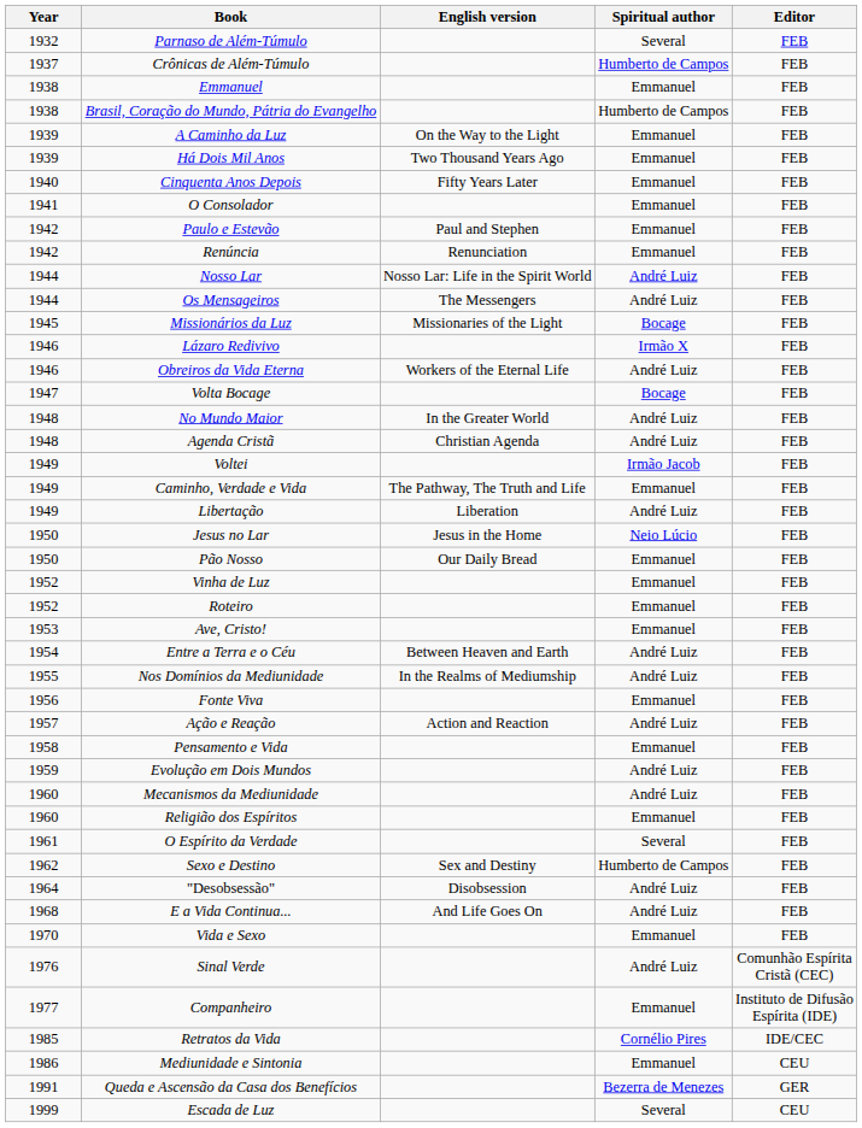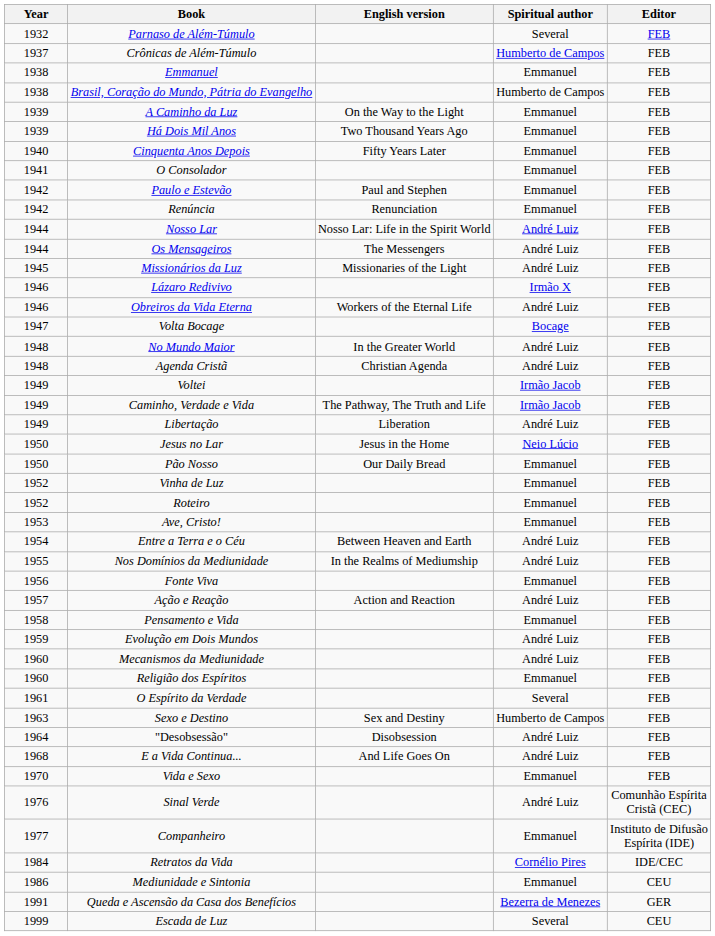 <table class="wikitable" style="text-align: center;">
 <tr>
 <th width=75px>Year</th>
 <th width=auto>Book</th>
 <th width=auto>English version</th>
 <th width=auto>Spiritual author</th>
 <th width=auto>Editor</th>
 </tr>
 <tr>
 <td>1932</td>
 <td><em><a href='#'>Parnaso de Além-Túmulo</a></em></td>
 <td></td>
 <td>Several</td>
 <td><a href='#'>FEB</a></td>
 </tr>
 <tr>
 <td>1937</td>
 <td><em>Crônicas de Além-Túmulo</em></td>
 <td></td>
 <td><a href='#'>Humberto de Campos</a></td>
 <td>FEB</td>
 </tr>
 <tr>
 <td>1938</td>
 <td><em><a href='#'>Emmanuel</a></em></td>
 <td></td>
 <td>Emmanuel</td>
 <td>FEB</td>
 </tr>
 <tr>
 <td>1938</td>
 <td><em><a href='#'>Brasil, Coração do Mundo, Pátria do Evangelho</a></em></td>
 <td></td>
 <td>Humberto de Campos</td>
 <td>FEB</td>
 </tr>
 <tr>
 <td>1939</td>
 <td><em><a href='#'>A Caminho da Luz</a></em></td>
 <td>On the Way to the Light</td>
 <td>Emmanuel</td>
 <td>FEB</td>
 </tr>
 <tr>
 <td>1939</td>
 <td><em><a href='#'>Há Dois Mil Anos</a></em></td>
 <td>Two Thousand Years Ago</td>
 <td>Emmanuel</td>
 <td>FEB</td>
 </tr>
 <tr>
 <td>1940</td>
 <td><em><a href='#'>Cinquenta Anos Depois</a></em></td>
 <td>Fifty Years Later</td>
 <td>Emmanuel</td>
 <td>FEB</td>
 </tr>
 <tr>
 <td>1941</td>
 <td><em>O Consolador</em></td>
 <td></td>
 <td>Emmanuel</td>
 <td>FEB</td>
 </tr>
 <tr>
 <td>1942</td>
 <td><em><a href='#'>Paulo e Estevão</a></em></td>
 <td>Paul and Stephen</td>
 <td>Emmanuel</td>
 <td>FEB</td>
 </tr>
 <tr>
 <td>1942</td>
 <td><em>Renúncia</em></td>
 <td>Renunciation</td>
 <td>Emmanuel</td>
 <td>FEB</td>
 </tr>
 <tr>
 <td>1944</td>
 <td><em><a href='#'>Nosso Lar</a></em></td>
 <td>Nosso Lar: Life in the Spirit World</td>
 <td><a href='#'>André Luiz</a></td>
 <td>FEB</td>
 </tr>
 <tr>
 <td>1944</td>
 <td><em><a href='#'>Os Mensageiros</a></em></td>
 <td>The Messengers</td>
 <td>André Luiz</td>
 <td>FEB</td>
 </tr>
 <tr>
 <td>1945</td>
 <td><em><a href='#'>Missionários da Luz</a></em></td>
 <td>Missionaries of the Light</td>
-<td><a href='#'>Bocage</a></td>
+<td>André Luiz</td>
 <td>FEB</td>
 </tr>
 <tr>
 <td>1946</td>
 <td><em><a href='#'>Lázaro Redivivo</a></em></td>
 <td></td>
 <td><a href='#'>Irmão X</a></td>
 <td>FEB</td>
 </tr>
 <tr>
 <td>1946</td>
 <td><em><a href='#'>Obreiros da Vida Eterna</a></em></td>
 <td>Workers of the Eternal Life</td>
 <td>André Luiz</td>
 <td>FEB</td>
 </tr>
 <tr>
 <td>1947</td>
 <td><em>Volta Bocage</em></td>
 <td></td>
 <td><a href='#'>Bocage</a></td>
 <td>FEB</td>
 </tr>
 <tr>
 <td>1948</td>
 <td><em><a href='#'>No Mundo Maior</a></em></td>
 <td>In the Greater World</td>
 <td>André Luiz</td>
 <td>FEB</td>
 </tr>
 <tr>
 <td>1948</td>
 <td><em>Agenda Cristã</em></td>
 <td>Christian Agenda</td>
 <td>André Luiz</td>
 <td>FEB</td>
 </tr>
 <tr>
 <td>1949</td>
 <td><em>Voltei</em></td>
 <td></td>
 <td><a href='#'>Irmão Jacob</a></td>
 <td>FEB</td>
 </tr>
 <tr>
 <td>1949</td>
 <td><em>Caminho, Verdade e Vida</em></td>
 <td>The Pathway, The Truth and Life</td>
-<td>Emmanuel</td>
+<td><a href='#'>Irmão Jacob</a></td>
 <td>FEB</td>
 </tr>
 <tr>
 <td>1949</td>
 <td><em>Libertação</em></td>
 <td>Liberation</td>
 <td>André Luiz</td>
 <td>FEB</td>
 </tr>
 <tr>
 <td>1950</td>
 <td><em>Jesus no Lar</em></td>
 <td>Jesus in the Home</td>
 <td><a href='#'>Neio Lúcio</a></td>
 <td>FEB</td>
 </tr>
 <tr>
 <td>1950</td>
 <td><em>Pão Nosso</em></td>
 <td>Our Daily Bread</td>
 <td>Emmanuel</td>
 <td>FEB</td>
 </tr>
 <tr>
 <td>1952</td>
 <td><em>Vinha de Luz</em></td>
 <td></td>
 <td>Emmanuel</td>
 <td>FEB</td>
 </tr>
 <tr>
 <td>1952</td>
 <td><em>Roteiro</em></td>
 <td></td>
 <td>Emmanuel</td>
 <td>FEB</td>
 </tr>
 <tr>
 <td>1953</td>
 <td><em>Ave, Cristo!</em></td>
 <td></td>
 <td>Emmanuel</td>
 <td>FEB</td>
 </tr>
 <tr>
 <td>1954</td>
 <td><em>Entre a Terra e o Céu</em></td>
 <td>Between Heaven and Earth</td>
 <td>André Luiz</td>
 <td>FEB</td>
 </tr>
 <tr>
 <td>1955</td>
 <td><em>Nos Domínios da Mediunidade</em></td>
 <td>In the Realms of Mediumship</td>
 <td>André Luiz</td>
 <td>FEB</td>
 </tr>
 <tr>
 <td>1956</td>
 <td><em>Fonte Viva</em></td>
 <td></td>
 <td>Emmanuel</td>
 <td>FEB</td>
 </tr>
 <tr>
 <td>1957</td>
 <td><em>Ação e Reação</em></td>
 <td>Action and Reaction</td>
 <td>André Luiz</td>
 <td>FEB</td>
 </tr>
 <tr>
 <td>1958</td>
 <td><em>Pensamento e Vida</em></td>
 <td></td>
 <td>Emmanuel</td>
 <td>FEB</td>
 </tr>
 <tr>
 <td>1959</td>
 <td><em>Evolução em Dois Mundos</em></td>
 <td></td>
 <td>André Luiz</td>
 <td>FEB</td>
 </tr>
 <tr>
 <td>1960</td>
 <td><em>Mecanismos da Mediunidade</em></td>
 <td></td>
 <td>André Luiz</td>
 <td>FEB</td>
 </tr>
 <tr>
 <td>1960</td>
 <td><em>Religião dos Espíritos</em></td>
 <td></td>
 <td>Emmanuel</td>
 <td>FEB</td>
 </tr>
 <tr>
 <td>1961</td>
 <td><em>O Espírito da Verdade</em></td>
 <td></td>
 <td>Several</td>
 <td>FEB</td>
 </tr>
 <tr>
-<td>1962</td>
+<td>1963</td>
 <td><em>Sexo e Destino</em></td>
 <td>Sex and Destiny</td>
 <td>Humberto de Campos</td>
 <td>FEB</td>
 </tr>
 <tr>
 <td>1964</td>
 <td>"Desobsessão"</td>
 <td>Disobsession</td>
 <td>André Luiz</td>
 <td>FEB</td>
 </tr>
 <tr>
 <td>1968</td>
 <td><em>E a Vida Continua...</em></td>
 <td>And Life Goes On</td>
 <td>André Luiz</td>
 <td>FEB</td>
 </tr>
 <tr>
 <td>1970</td>
 <td><em>Vida e Sexo</em></td>
 <td></td>
 <td>Emmanuel</td>
 <td>FEB</td>
 </tr>
 <tr>
 <td>1976</td>
 <td><em>Sinal Verde</em></td>
 <td></td>
 <td>André Luiz</td>
 <td>Comunhão Espírita<br>Cristã (CEC)</td>
 </tr>
 <tr>
 <td>1977</td>
 <td><em>Companheiro</em></td>
 <td></td>
 <td>Emmanuel</td>
 <td>Instituto de Difusão<br>Espírita (IDE)</td>
 </tr>
 <tr>
-<td>1985</td>
+<td>1984</td>
 <td><em>Retratos da Vida</em></td>
 <td></td>
 <td><a href='#'>Cornélio Pires</a></td>
 <td>IDE/CEC</td>
 </tr>
 <tr>
 <td>1986</td>
 <td><em>Mediunidade e Sintonia</em></td>
 <td></td>
 <td>Emmanuel</td>
 <td>CEU</td>
 </tr>
 <tr>
 <td>1991</td>
 <td><em>Queda e Ascensão da Casa dos Benefícios</em></td>
 <td></td>
 <td><a href='#'>Bezerra de Menezes</a></td>
 <td>GER</td>
 </tr>
 <tr>
 <td>1999</td>
 <td><em>Escada de Luz</em></td>
 <td></td>
 <td>Several</td>
 <td>CEU</td>
 </tr>
 </table>
